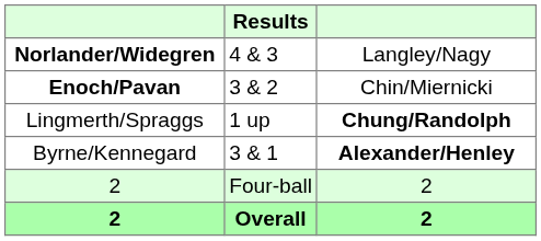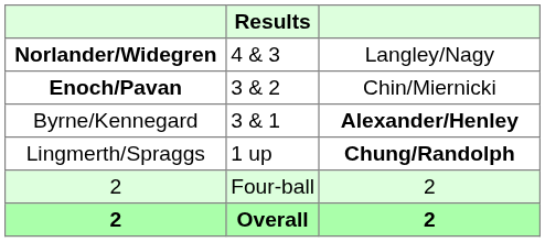 <table border="1" cellpadding="3" style="border-collapse:collapse; text-align:center;">
 <tr style="background:#ddffdd;">
 <th width=160></th>
 <th>Results</th>
 <th width=160></th>
 </tr>
 <tr>
 <td><strong>Norlander/Widegren</strong></td>
 <td align=left> 4 & 3</td>
 <td>Langley/Nagy</td>
 </tr>
 <tr>
 <td><strong>Enoch/Pavan</strong></td>
 <td align=left> 3 & 2</td>
 <td>Chin/Miernicki</td>
 </tr>
 <tr>
+<td>Byrne/Kennegard</td>
+<td align=left> 3 & 1</td>
+<td><strong>Alexander/Henley</strong></td>
+</tr>
+<tr>
 <td>Lingmerth/Spraggs</td>
 <td align=left> 1 up</td>
 <td><strong>Chung/Randolph</strong></td>
-</tr>
-<tr>
-<td>Byrne/Kennegard</td>
-<td align=left> 3 & 1</td>
-<td><strong>Alexander/Henley</strong></td>
 </tr>
 <tr style="background:#ddffdd;">
 <td>2</td>
 <td>Four-ball</td>
 <td>2</td>
 </tr>
 <tr style="background:#aaffaa;">
 <th>2</th>
 <th>Overall</th>
 <th>2</th>
 </tr>
 </table>
